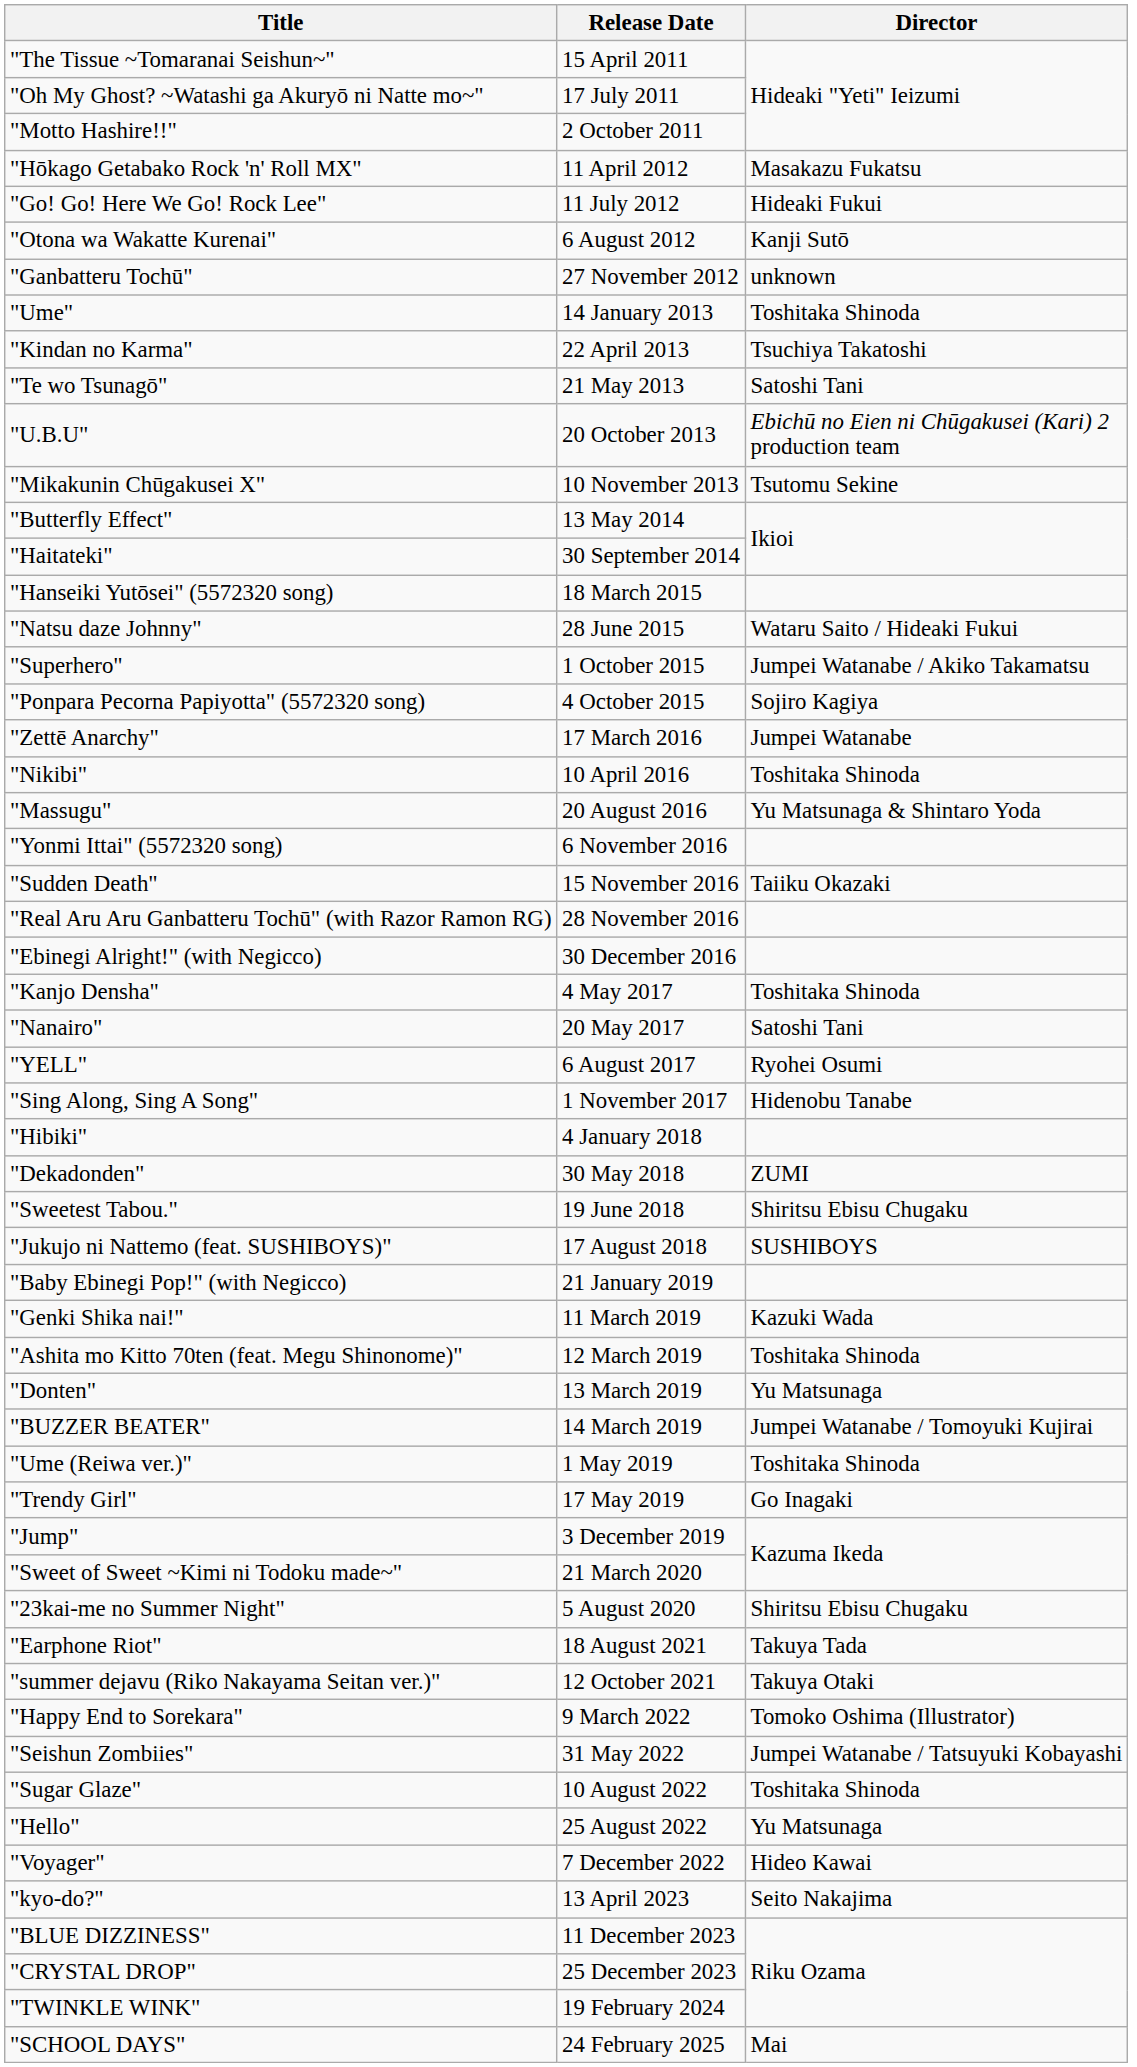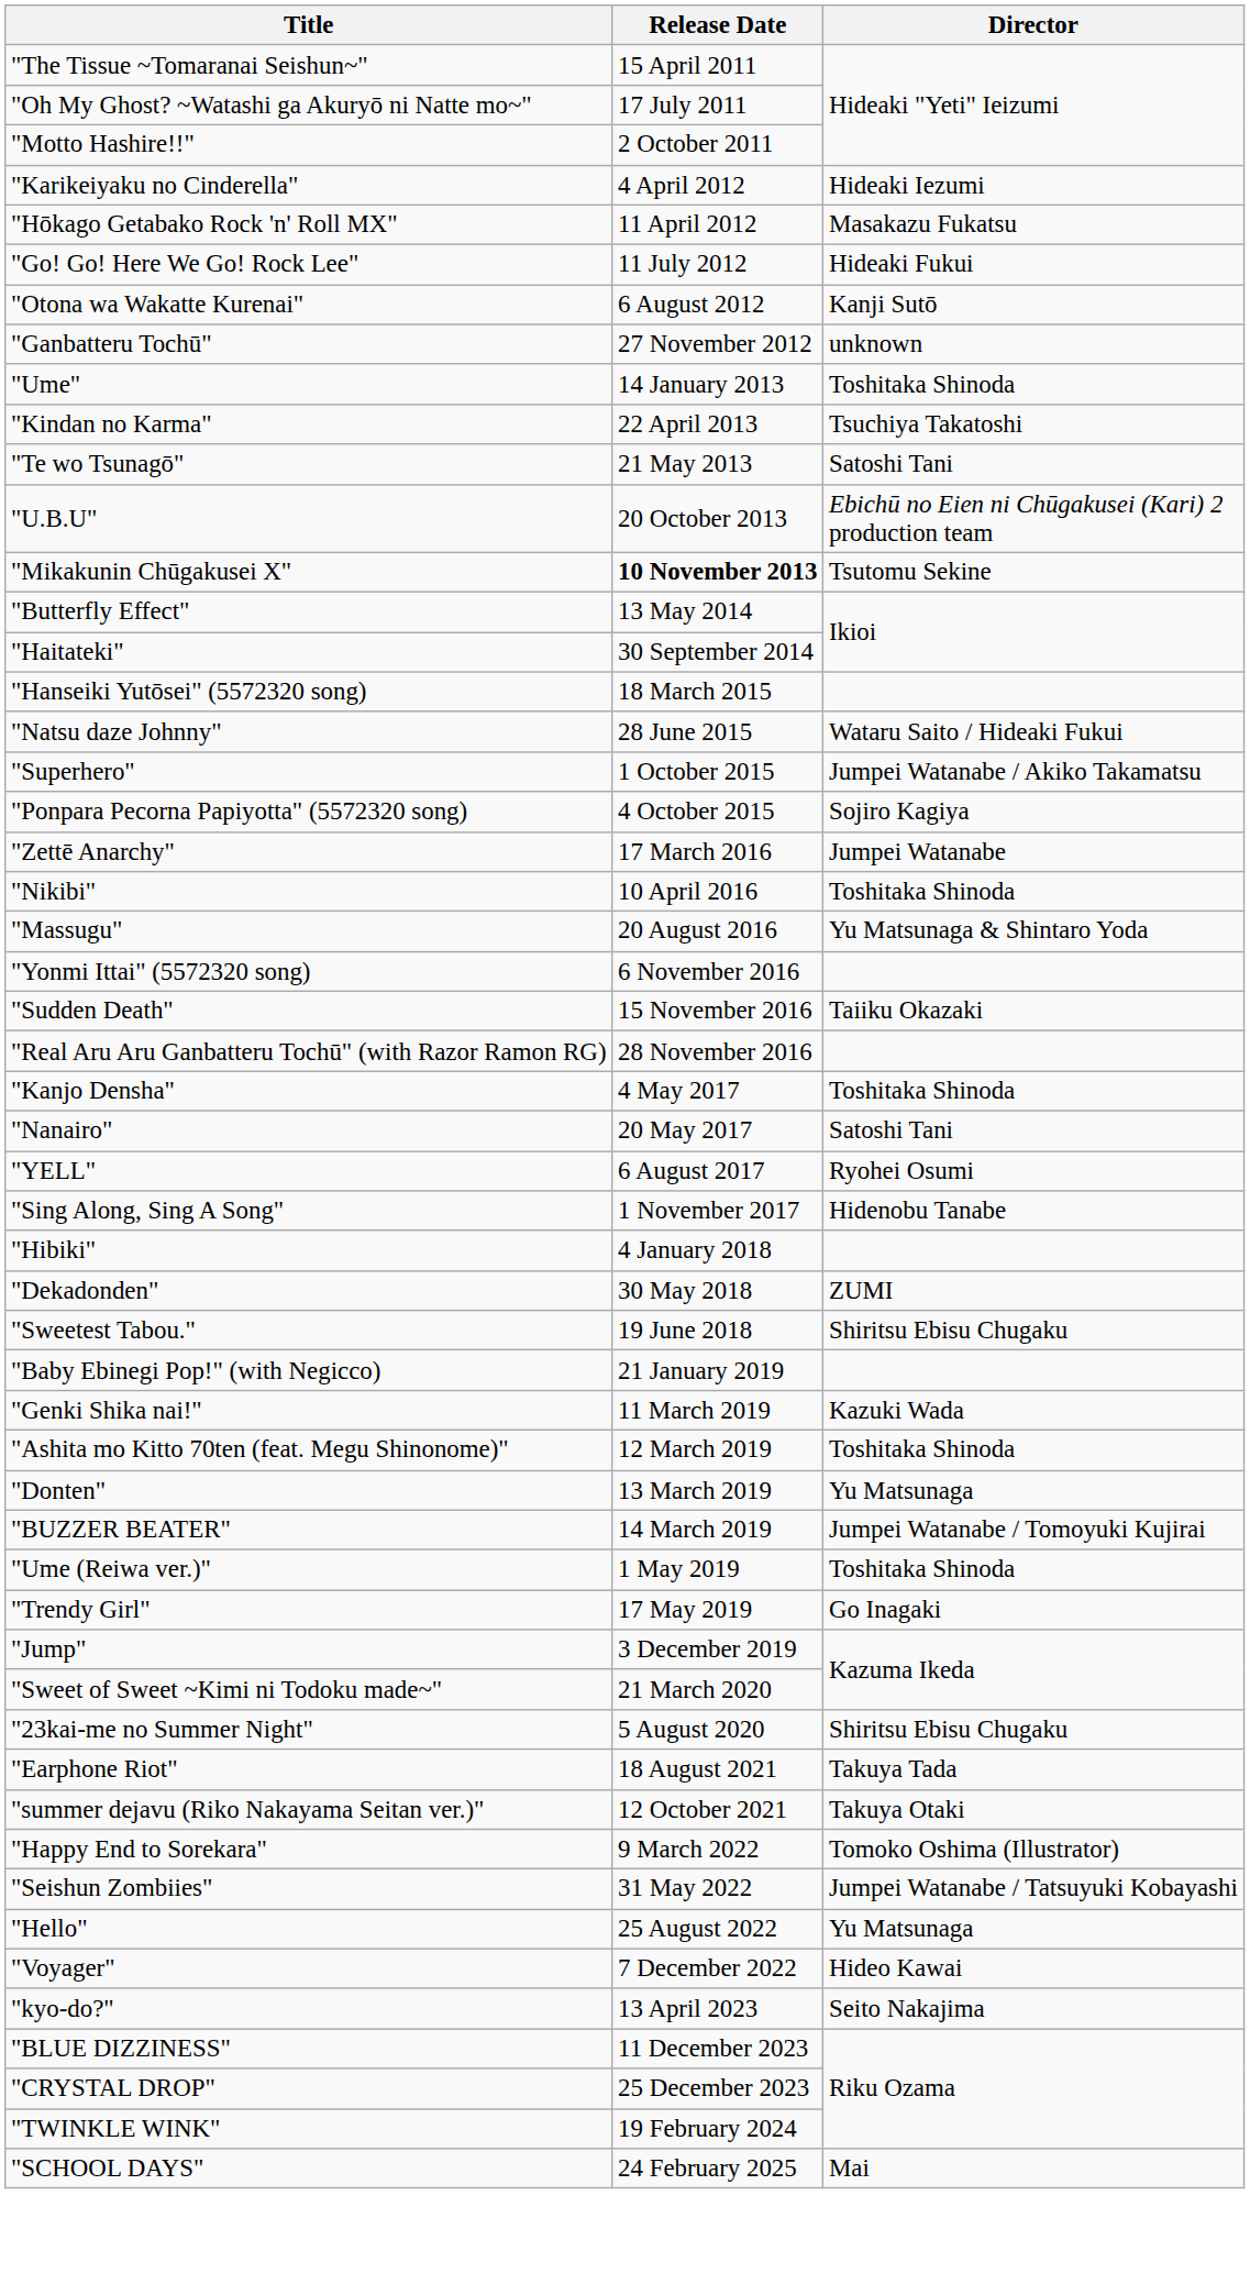 <table class="wikitable">
 <tr>
 <th>Title</th>
 <th>Release Date</th>
 <th>Director<br></th>
 </tr>
 <tr>
 <td>"The Tissue ~Tomaranai Seishun~"</td>
 <td>15 April 2011</td>
 <td rowspan="3">Hideaki "Yeti" Ieizumi</td>
 </tr>
 <tr>
 <td>"Oh My Ghost? ~Watashi ga Akuryō ni Natte mo~"</td>
 <td>17 July 2011</td>
 </tr>
 <tr>
 <td>"Motto Hashire!!"</td>
 <td>2 October 2011</td>
+</tr>
+<tr>
+<td>"Karikeiyaku no Cinderella"</td>
+<td>4 April 2012</td>
+<td>Hideaki Iezumi</td>
 </tr>
 <tr>
 <td>"Hōkago Getabako Rock 'n' Roll MX"</td>
 <td>11 April 2012</td>
 <td>Masakazu Fukatsu</td>
 </tr>
 <tr>
 <td>"Go! Go! Here We Go! Rock Lee"</td>
 <td>11 July 2012</td>
 <td>Hideaki Fukui</td>
 </tr>
 <tr>
 <td>"Otona wa Wakatte Kurenai"</td>
 <td>6 August 2012</td>
 <td>Kanji Sutō</td>
 </tr>
 <tr>
 <td>"Ganbatteru Tochū"</td>
 <td>27 November 2012</td>
 <td>unknown</td>
 </tr>
 <tr>
 <td>"Ume"</td>
 <td>14 January 2013</td>
 <td>Toshitaka Shinoda</td>
 </tr>
 <tr>
 <td>"Kindan no Karma"</td>
 <td>22 April 2013</td>
 <td>Tsuchiya Takatoshi</td>
 </tr>
 <tr>
 <td>"Te wo Tsunagō"</td>
 <td>21 May 2013</td>
 <td>Satoshi Tani</td>
 </tr>
 <tr>
 <td>"U.B.U"</td>
 <td>20 October 2013</td>
 <td><em>Ebichū no Eien ni Chūgakusei (Kari) 2</em><br>production team</td>
 </tr>
 <tr>
 <td>"Mikakunin Chūgakusei X"</td>
-<td>10 November 2013</td>
+<td><strong>10 November 2013</strong></td>
 <td>Tsutomu Sekine</td>
 </tr>
 <tr>
 <td>"Butterfly Effect"</td>
 <td>13 May 2014</td>
 <td rowspan="2">Ikioi</td>
 </tr>
 <tr>
 <td>"Haitateki"</td>
 <td>30 September 2014</td>
 </tr>
 <tr>
 <td>"Hanseiki Yutōsei" (5572320 song)</td>
 <td>18 March 2015</td>
 <td></td>
 </tr>
 <tr>
 <td>"Natsu daze Johnny"</td>
 <td>28 June 2015</td>
 <td>Wataru Saito / Hideaki Fukui </td>
 </tr>
 <tr>
 <td>"Superhero"</td>
 <td>1 October 2015</td>
 <td>Jumpei Watanabe / Akiko Takamatsu</td>
 </tr>
 <tr>
 <td>"Ponpara Pecorna Papiyotta" (5572320 song)</td>
 <td>4 October 2015</td>
 <td>Sojiro Kagiya</td>
 </tr>
 <tr>
 <td>"Zettē Anarchy"</td>
 <td>17 March 2016</td>
 <td>Jumpei Watanabe</td>
 </tr>
 <tr>
 <td>"Nikibi"</td>
 <td>10 April 2016</td>
 <td>Toshitaka Shinoda</td>
 </tr>
 <tr>
 <td>"Massugu"</td>
 <td>20 August 2016</td>
 <td>Yu Matsunaga & Shintaro Yoda</td>
 </tr>
 <tr>
 <td>"Yonmi Ittai" (5572320 song)</td>
 <td>6 November 2016</td>
 <td></td>
 </tr>
 <tr>
 <td>"Sudden Death"</td>
 <td>15 November 2016</td>
 <td>Taiiku Okazaki</td>
 </tr>
 <tr>
 <td>"Real Aru Aru Ganbatteru Tochū" (with Razor Ramon RG)</td>
 <td>28 November 2016</td>
 <td></td>
 </tr>
 <tr>
-<td>"Ebinegi Alright!" (with Negicco)</td>
-<td>30 December 2016</td>
-<td></td>
-</tr>
-<tr>
 <td>"Kanjo Densha"</td>
 <td>4 May 2017</td>
 <td>Toshitaka Shinoda</td>
 </tr>
 <tr>
 <td>"Nanairo"</td>
 <td>20 May 2017</td>
 <td>Satoshi Tani</td>
 </tr>
 <tr>
 <td>"YELL"</td>
 <td>6 August 2017</td>
 <td>Ryohei Osumi</td>
 </tr>
 <tr>
 <td>"Sing Along, Sing A Song"</td>
 <td>1 November 2017</td>
 <td>Hidenobu Tanabe</td>
 </tr>
 <tr>
 <td>"Hibiki"</td>
 <td>4 January 2018</td>
 <td></td>
 </tr>
 <tr>
 <td>"Dekadonden"</td>
 <td>30 May 2018</td>
 <td>ZUMI</td>
 </tr>
 <tr>
 <td>"Sweetest Tabou."</td>
 <td>19 June 2018</td>
 <td>Shiritsu Ebisu Chugaku</td>
-</tr>
-<tr>
-<td>"Jukujo ni Nattemo (feat. SUSHIBOYS)"</td>
-<td>17 August 2018</td>
-<td>SUSHIBOYS</td>
 </tr>
 <tr>
 <td>"Baby Ebinegi Pop!" (with Negicco)</td>
 <td>21 January 2019</td>
 <td></td>
 </tr>
 <tr>
 <td>"Genki Shika nai!"</td>
 <td>11 March 2019</td>
 <td>Kazuki Wada</td>
 </tr>
 <tr>
 <td>"Ashita mo Kitto 70ten (feat. Megu Shinonome)"</td>
 <td>12 March 2019</td>
 <td>Toshitaka Shinoda</td>
 </tr>
 <tr>
 <td>"Donten"</td>
 <td>13 March 2019</td>
 <td>Yu Matsunaga</td>
 </tr>
 <tr>
 <td>"BUZZER BEATER"</td>
 <td>14 March 2019</td>
 <td>Jumpei Watanabe / Tomoyuki Kujirai</td>
 </tr>
 <tr>
 <td>"Ume (Reiwa ver.)"</td>
 <td>1 May 2019</td>
 <td>Toshitaka Shinoda</td>
 </tr>
 <tr>
 <td>"Trendy Girl"</td>
 <td>17 May 2019</td>
 <td>Go Inagaki</td>
 </tr>
 <tr>
 <td>"Jump"</td>
 <td>3 December 2019</td>
 <td rowspan="2">Kazuma Ikeda</td>
 </tr>
 <tr>
 <td>"Sweet of Sweet ~Kimi ni Todoku made~"</td>
 <td>21 March 2020</td>
 </tr>
 <tr>
 <td>"23kai-me no Summer Night"</td>
 <td>5 August 2020</td>
 <td>Shiritsu Ebisu Chugaku</td>
 </tr>
 <tr>
 <td>"Earphone Riot"</td>
 <td>18 August 2021</td>
 <td>Takuya Tada</td>
 </tr>
 <tr>
 <td>"summer dejavu (Riko Nakayama Seitan ver.)"</td>
 <td>12 October 2021</td>
 <td>Takuya Otaki</td>
 </tr>
 <tr>
 <td>"Happy End to Sorekara"</td>
 <td>9 March 2022</td>
 <td>Tomoko Oshima (Illustrator)</td>
 </tr>
 <tr>
 <td>"Seishun Zombiies"</td>
 <td>31 May 2022</td>
 <td>Jumpei Watanabe / Tatsuyuki Kobayashi</td>
 </tr>
 <tr>
-<td>"Sugar Glaze"</td>
-<td>10 August 2022</td>
-<td>Toshitaka Shinoda</td>
-</tr>
-<tr>
 <td>"Hello"</td>
 <td>25 August 2022</td>
 <td>Yu Matsunaga</td>
 </tr>
 <tr>
 <td>"Voyager"</td>
 <td>7 December 2022</td>
 <td>Hideo Kawai</td>
 </tr>
 <tr>
 <td>"kyo-do?"</td>
 <td>13 April 2023</td>
 <td>Seito Nakajima</td>
 </tr>
 <tr>
 <td>"BLUE DIZZINESS"</td>
 <td>11 December 2023</td>
 <td rowspan="3">Riku Ozama</td>
 </tr>
 <tr>
 <td>"CRYSTAL DROP"</td>
 <td>25 December 2023</td>
 </tr>
 <tr>
 <td>"TWINKLE WINK"</td>
 <td>19 February 2024</td>
 </tr>
 <tr>
 <td>"SCHOOL DAYS"</td>
 <td>24 February 2025</td>
 <td>Mai</td>
 </tr>
 </table>
